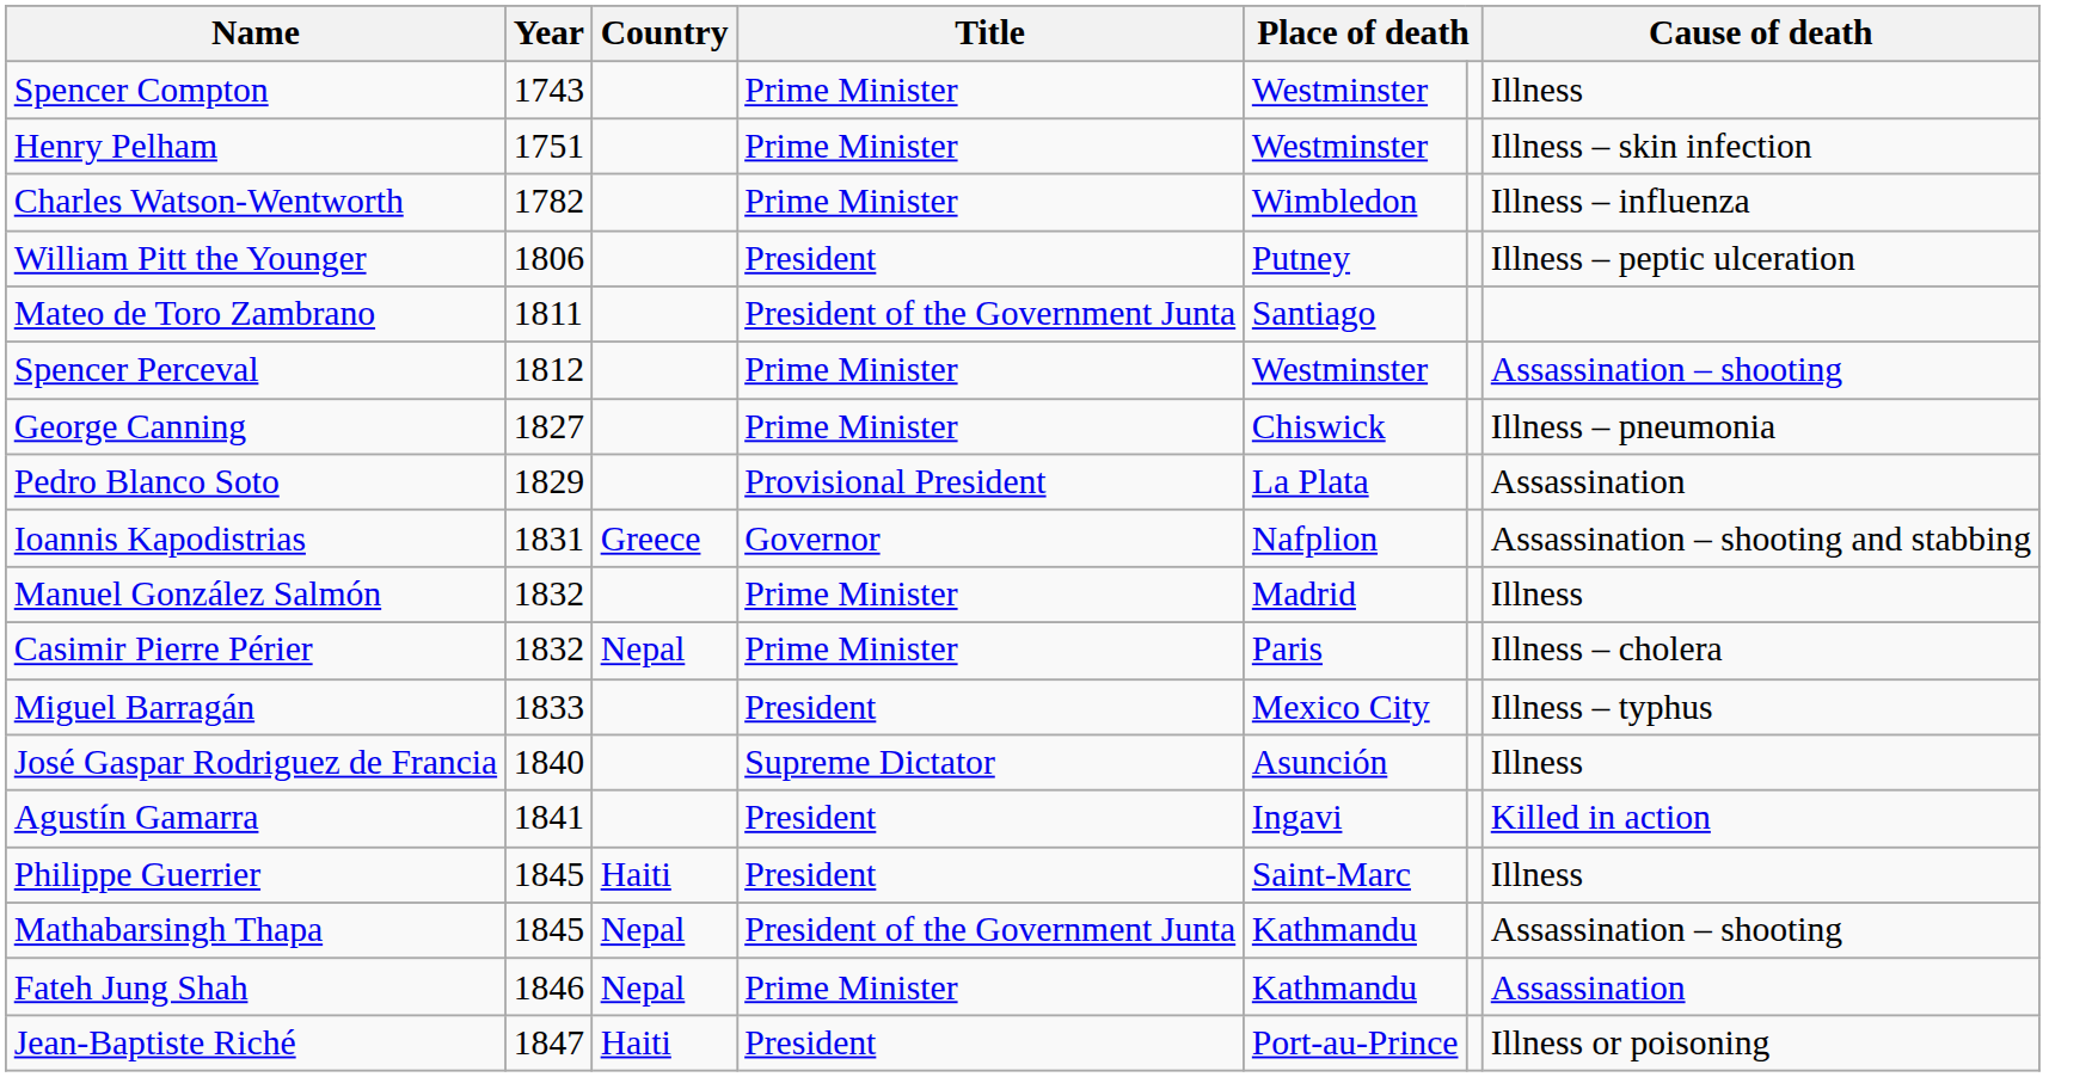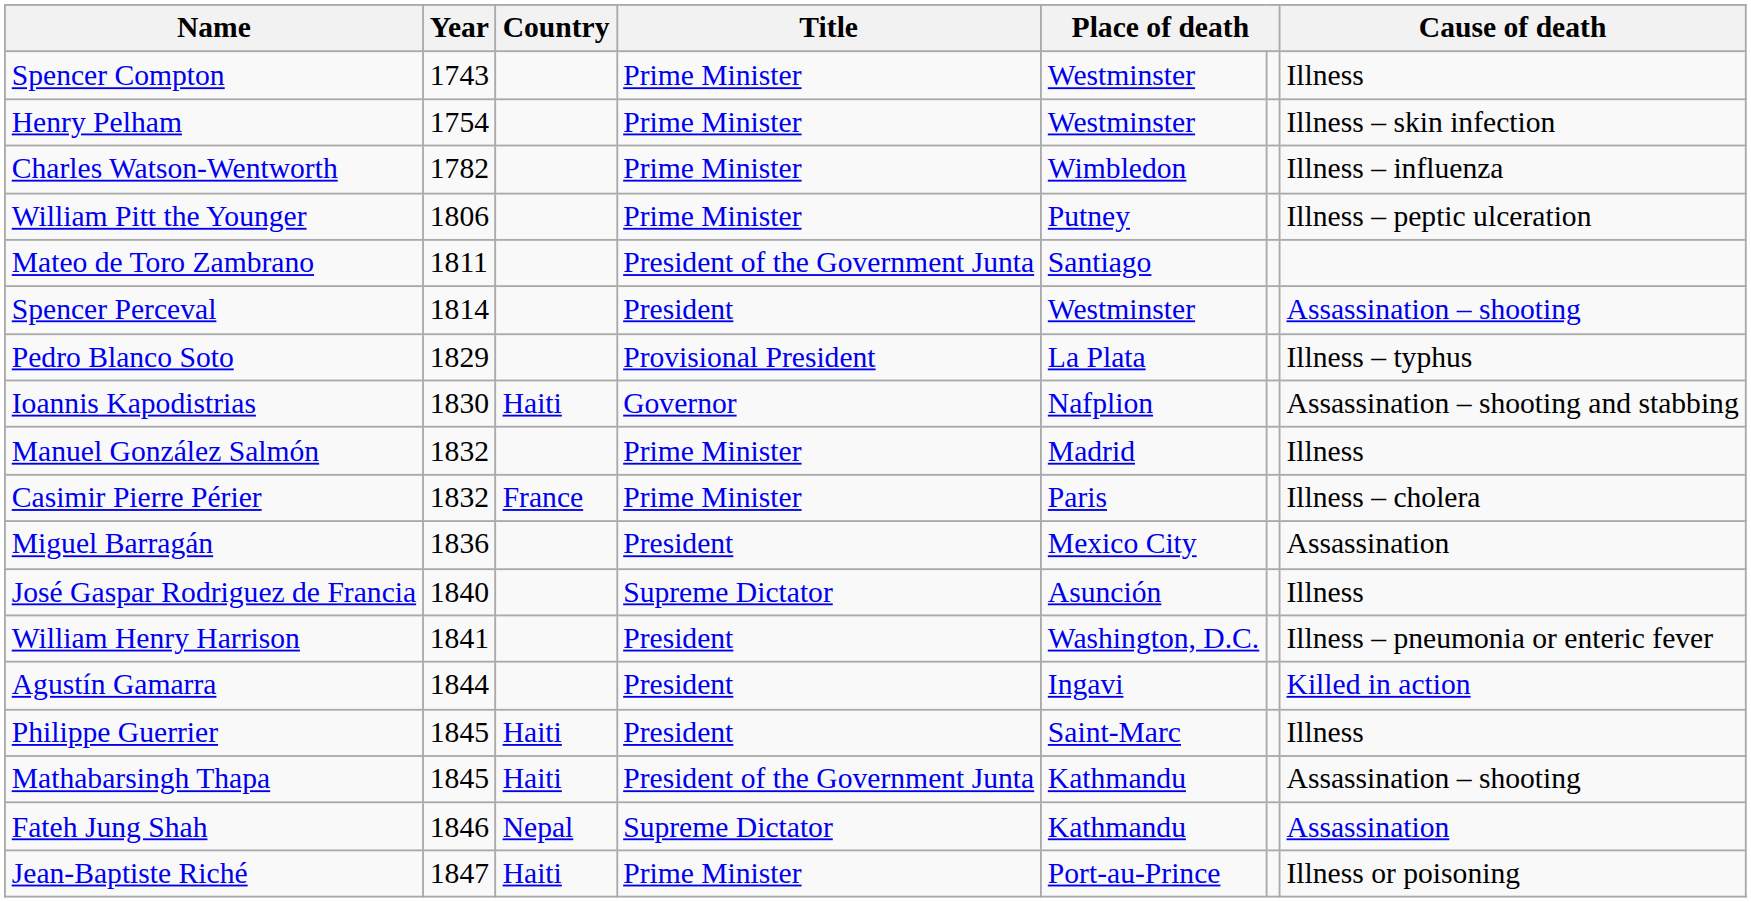 <table class="wikitable sortable">
 <tr>
 <th>Name</th>
 <th>Year</th>
 <th>Country</th>
 <th>Title</th>
 <th colspan="2">Place of death</th>
 <th>Cause of death</th>
 </tr>
 <tr>
 <td><a href='#'>Spencer Compton</a></td>
 <td>1743</td>
 <td></td>
 <td><a href='#'>Prime Minister</a></td>
 <td><a href='#'>Westminster</a></td>
 <td></td>
 <td>Illness</td>
 </tr>
 <tr>
 <td><a href='#'>Henry Pelham</a></td>
-<td>1751</td>
+<td>1754</td>
 <td></td>
 <td><a href='#'>Prime Minister</a></td>
 <td><a href='#'>Westminster</a></td>
 <td></td>
 <td>Illness – skin infection</td>
 </tr>
 <tr>
 <td><a href='#'>Charles Watson-Wentworth</a></td>
 <td>1782</td>
 <td></td>
 <td><a href='#'>Prime Minister</a></td>
 <td><a href='#'>Wimbledon</a></td>
 <td></td>
 <td>Illness – influenza</td>
 </tr>
 <tr>
 <td><a href='#'>William Pitt the Younger</a></td>
 <td>1806</td>
 <td></td>
-<td><a href='#'>President</a></td>
+<td><a href='#'>Prime Minister</a></td>
 <td><a href='#'>Putney</a></td>
 <td></td>
 <td>Illness – peptic ulceration</td>
 </tr>
 <tr>
 <td><a href='#'>Mateo de Toro Zambrano</a></td>
 <td>1811</td>
 <td></td>
 <td><a href='#'>President of the Government Junta</a></td>
 <td><a href='#'>Santiago</a></td>
 <td></td>
 <td></td>
 </tr>
 <tr>
 <td><a href='#'>Spencer Perceval</a></td>
-<td>1812</td>
+<td>1814</td>
 <td></td>
-<td><a href='#'>Prime Minister</a></td>
+<td><a href='#'>President</a></td>
 <td><a href='#'>Westminster</a></td>
 <td></td>
 <td><a href='#'>Assassination – shooting</a></td>
-</tr>
-<tr>
-<td><a href='#'>George Canning</a></td>
-<td>1827</td>
-<td></td>
-<td><a href='#'>Prime Minister</a></td>
-<td><a href='#'>Chiswick</a></td>
-<td></td>
-<td>Illness – pneumonia</td>
 </tr>
 <tr>
 <td><a href='#'>Pedro Blanco Soto</a></td>
 <td>1829</td>
 <td></td>
 <td><a href='#'>Provisional President</a></td>
 <td><a href='#'>La Plata</a></td>
 <td></td>
-<td>Assassination</td>
+<td>Illness – typhus</td>
 </tr>
 <tr>
 <td><a href='#'>Ioannis Kapodistrias</a></td>
-<td>1831</td>
-<td> <a href='#'>Greece</a></td>
+<td>1830</td>
+<td> <a href='#'>Haiti</a></td>
 <td><a href='#'>Governor</a></td>
 <td><a href='#'>Nafplion</a></td>
 <td></td>
 <td>Assassination – shooting and stabbing</td>
 </tr>
 <tr>
 <td><a href='#'>Manuel González Salmón</a></td>
 <td>1832</td>
 <td></td>
 <td><a href='#'>Prime Minister</a></td>
 <td><a href='#'>Madrid</a></td>
 <td></td>
 <td>Illness</td>
 </tr>
 <tr>
 <td><a href='#'>Casimir Pierre Périer</a></td>
 <td>1832</td>
-<td> <a href='#'>Nepal</a></td>
+<td> <a href='#'>France</a></td>
 <td><a href='#'>Prime Minister</a></td>
 <td><a href='#'>Paris</a></td>
 <td></td>
 <td>Illness – cholera</td>
 </tr>
 <tr>
 <td><a href='#'>Miguel Barragán</a></td>
-<td>1833</td>
+<td>1836</td>
 <td></td>
 <td><a href='#'>President</a></td>
 <td><a href='#'>Mexico City</a></td>
 <td></td>
-<td>Illness – typhus</td>
+<td>Assassination</td>
 </tr>
 <tr>
 <td><a href='#'>José Gaspar Rodriguez de Francia</a></td>
 <td>1840</td>
 <td></td>
 <td><a href='#'>Supreme Dictator</a></td>
 <td><a href='#'>Asunción</a></td>
 <td></td>
 <td>Illness</td>
 </tr>
 <tr>
+<td><a href='#'>William Henry Harrison</a></td>
+<td>1841</td>
+<td></td>
+<td><a href='#'>President</a></td>
+<td><a href='#'>Washington, D.C.</a></td>
+<td></td>
+<td>Illness – pneumonia or enteric fever</td>
+</tr>
+<tr>
 <td><a href='#'>Agustín Gamarra</a></td>
-<td>1841</td>
+<td>1844</td>
 <td></td>
 <td><a href='#'>President</a></td>
 <td><a href='#'>Ingavi</a></td>
 <td></td>
 <td><a href='#'>Killed in action</a></td>
 </tr>
 <tr>
 <td><a href='#'>Philippe Guerrier</a></td>
 <td>1845</td>
 <td> <a href='#'>Haiti</a></td>
 <td><a href='#'>President</a></td>
 <td><a href='#'>Saint-Marc</a></td>
 <td></td>
 <td>Illness</td>
 </tr>
 <tr>
 <td><a href='#'>Mathabarsingh Thapa</a></td>
 <td>1845</td>
-<td> <a href='#'>Nepal</a></td>
+<td> <a href='#'>Haiti</a></td>
 <td><a href='#'>President of the Government Junta</a></td>
 <td><a href='#'>Kathmandu</a></td>
 <td></td>
 <td>Assassination – shooting</td>
 </tr>
 <tr>
 <td><a href='#'>Fateh Jung Shah</a></td>
 <td>1846</td>
 <td> <a href='#'>Nepal</a></td>
-<td><a href='#'>Prime Minister</a></td>
+<td><a href='#'>Supreme Dictator</a></td>
 <td><a href='#'>Kathmandu</a></td>
 <td></td>
 <td><a href='#'>Assassination</a></td>
 </tr>
 <tr>
 <td><a href='#'>Jean-Baptiste Riché</a></td>
 <td>1847</td>
 <td> <a href='#'>Haiti</a></td>
-<td><a href='#'>President</a></td>
+<td><a href='#'>Prime Minister</a></td>
 <td><a href='#'>Port-au-Prince</a></td>
 <td></td>
 <td>Illness or poisoning</td>
 </tr>
 </table>
